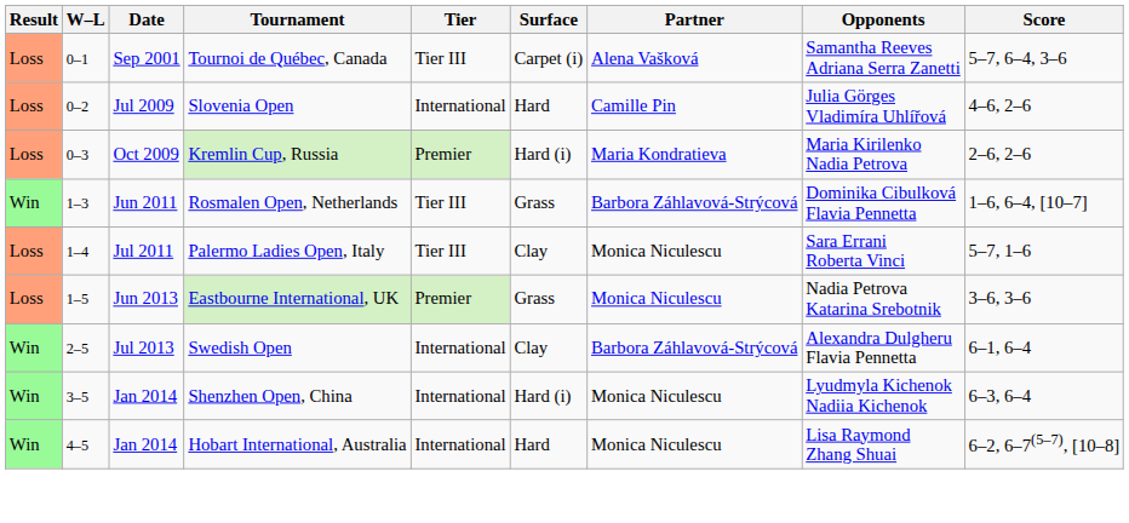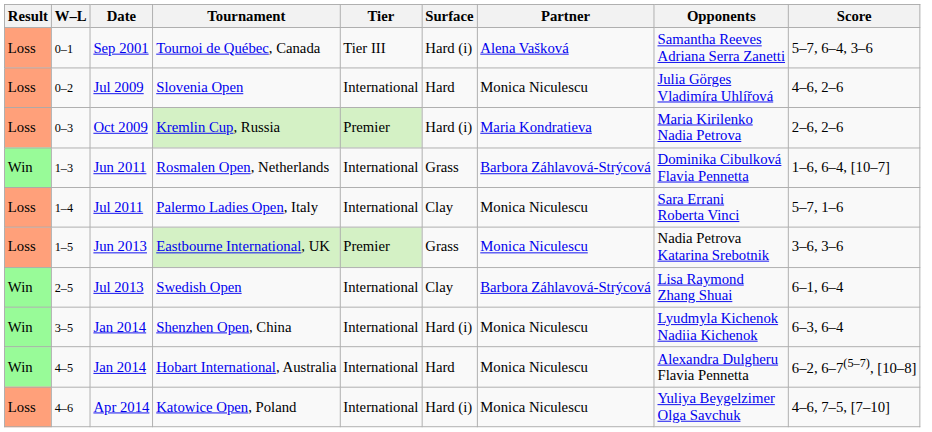 <table class="sortable wikitable">
 <tr>
 <th>Result</th>
 <th class="unsortable">W–L</th>
 <th>Date</th>
 <th>Tournament</th>
 <th>Tier</th>
 <th>Surface</th>
 <th>Partner</th>
 <th>Opponents</th>
 <th class="unsortable">Score</th>
 </tr>
 <tr>
 <td style="background:#ffa07a;">Loss</td>
 <td><small>0–1</small></td>
 <td><a href='#'>Sep 2001</a></td>
 <td><a href='#'>Tournoi de Québec</a>, Canada</td>
 <td>Tier III</td>
-<td>Carpet (i)</td>
+<td>Hard (i)</td>
 <td> <a href='#'>Alena Vašková</a></td>
 <td> <a href='#'>Samantha Reeves</a> <br>  <a href='#'>Adriana Serra Zanetti</a></td>
 <td>5–7, 6–4, 3–6</td>
 </tr>
 <tr>
 <td style="background:#ffa07a;">Loss</td>
 <td><small>0–2</small></td>
 <td><a href='#'>Jul 2009</a></td>
 <td><a href='#'>Slovenia Open</a></td>
 <td>International</td>
 <td>Hard</td>
-<td> <a href='#'>Camille Pin</a></td>
+<td> Monica Niculescu</td>
 <td> <a href='#'>Julia Görges</a> <br>  <a href='#'>Vladimíra Uhlířová</a></td>
 <td>4–6, 2–6</td>
 </tr>
 <tr>
 <td style="background:#ffa07a;">Loss</td>
 <td><small>0–3</small></td>
 <td><a href='#'>Oct 2009</a></td>
 <td style="background:#d4f1c5;"><a href='#'>Kremlin Cup</a>, Russia</td>
 <td style="background:#d4f1c5;">Premier</td>
 <td>Hard (i)</td>
 <td> <a href='#'>Maria Kondratieva</a></td>
 <td> <a href='#'>Maria Kirilenko</a> <br>  <a href='#'>Nadia Petrova</a></td>
 <td>2–6, 2–6</td>
 </tr>
 <tr>
 <td style="background:#98fb98;">Win</td>
 <td><small>1–3</small></td>
 <td><a href='#'>Jun 2011</a></td>
 <td><a href='#'>Rosmalen Open</a>, Netherlands</td>
-<td>Tier III</td>
+<td>International</td>
 <td>Grass</td>
 <td> <a href='#'>Barbora Záhlavová-Strýcová</a></td>
 <td> <a href='#'>Dominika Cibulková</a> <br>  <a href='#'>Flavia Pennetta</a></td>
 <td>1–6, 6–4, [10–7]</td>
 </tr>
 <tr>
 <td style="background:#ffa07a;">Loss</td>
 <td><small>1–4</small></td>
 <td><a href='#'>Jul 2011</a></td>
 <td><a href='#'>Palermo Ladies Open</a>, Italy</td>
-<td>Tier III</td>
+<td>International</td>
 <td>Clay</td>
 <td> Monica Niculescu</td>
 <td> <a href='#'>Sara Errani</a> <br>  <a href='#'>Roberta Vinci</a></td>
 <td>5–7, 1–6</td>
 </tr>
 <tr>
 <td style="background:#ffa07a;">Loss</td>
 <td><small>1–5</small></td>
 <td><a href='#'>Jun 2013</a></td>
 <td style="background:#d4f1c5;"><a href='#'>Eastbourne International</a>, UK</td>
 <td style="background:#d4f1c5;">Premier</td>
 <td>Grass</td>
 <td> <a href='#'>Monica Niculescu</a></td>
 <td> Nadia Petrova <br>  <a href='#'>Katarina Srebotnik</a></td>
 <td>3–6, 3–6</td>
 </tr>
 <tr>
 <td style="background:#98fb98;">Win</td>
 <td><small>2–5</small></td>
 <td><a href='#'>Jul 2013</a></td>
 <td><a href='#'>Swedish Open</a></td>
 <td>International</td>
 <td>Clay</td>
 <td> <a href='#'>Barbora Záhlavová-Strýcová</a></td>
-<td> <a href='#'>Alexandra Dulgheru</a> <br>  Flavia Pennetta</td>
+<td> <a href='#'>Lisa Raymond</a> <br>  <a href='#'>Zhang Shuai</a></td>
 <td>6–1, 6–4</td>
 </tr>
 <tr>
 <td style="background:#98fb98;">Win</td>
 <td><small>3–5</small></td>
 <td><a href='#'>Jan 2014</a></td>
 <td><a href='#'>Shenzhen Open</a>, China</td>
 <td>International</td>
 <td>Hard (i)</td>
 <td> Monica Niculescu</td>
 <td> <a href='#'>Lyudmyla Kichenok</a> <br>  <a href='#'>Nadiia Kichenok</a></td>
 <td>6–3, 6–4</td>
 </tr>
 <tr>
 <td style="background:#98fb98;">Win</td>
 <td><small>4–5</small></td>
 <td><a href='#'>Jan 2014</a></td>
 <td><a href='#'>Hobart International</a>, Australia</td>
 <td>International</td>
 <td>Hard</td>
 <td> Monica Niculescu</td>
-<td> <a href='#'>Lisa Raymond</a> <br>  <a href='#'>Zhang Shuai</a></td>
+<td> <a href='#'>Alexandra Dulgheru</a> <br>  Flavia Pennetta</td>
 <td>6–2, 6–7<sup>(5–7)</sup>, [10–8]</td>
 </tr>
+<tr>
+<td style="background:#ffa07a;">Loss</td>
+<td><small>4–6</small></td>
+<td><a href='#'>Apr 2014</a></td>
+<td><a href='#'>Katowice Open</a>, Poland</td>
+<td>International</td>
+<td>Hard (i)</td>
+<td> Monica Niculescu</td>
+<td> <a href='#'>Yuliya Beygelzimer</a> <br>  <a href='#'>Olga Savchuk</a></td>
+<td>4–6, 7–5, [7–10]</td>
+</tr>
 </table>
